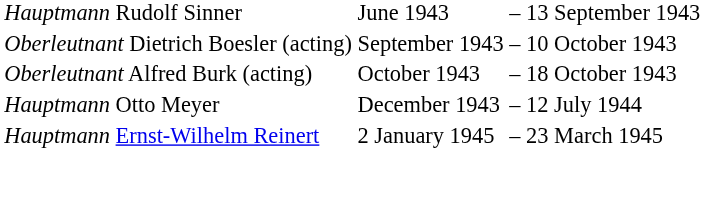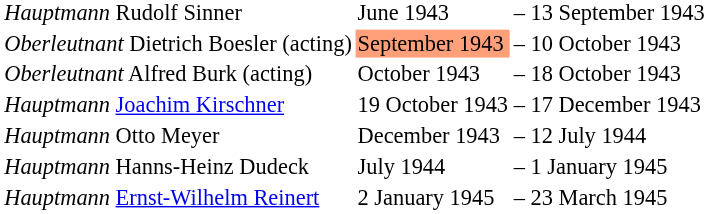 <table>
 <tr>
 <td> <em>Hauptmann</em> Rudolf Sinner</td>
 <td>June 1943</td>
 <td>–</td>
 <td>13 September 1943</td>
 </tr>
 <tr>
 <td> <em>Oberleutnant</em> Dietrich Boesler (acting)</td>
-<td>September 1943</td>
+<td style="background: lightsalmon;">September 1943</td>
 <td>–</td>
 <td>10 October 1943</td>
 </tr>
 <tr>
 <td> <em>Oberleutnant</em> Alfred Burk (acting)</td>
 <td>October 1943</td>
 <td>–</td>
 <td>18 October 1943</td>
 </tr>
 <tr>
+<td> <em>Hauptmann</em> <a href='#'>Joachim Kirschner</a></td>
+<td>19 October 1943</td>
+<td>–</td>
+<td>17 December 1943</td>
+</tr>
+<tr>
 <td> <em>Hauptmann</em> Otto Meyer</td>
 <td>December 1943</td>
 <td>–</td>
 <td>12 July 1944</td>
+</tr>
+<tr>
+<td> <em>Hauptmann</em> Hanns-Heinz Dudeck</td>
+<td>July 1944</td>
+<td>–</td>
+<td>1 January 1945</td>
 </tr>
 <tr>
 <td> <em>Hauptmann</em> <a href='#'>Ernst-Wilhelm Reinert</a></td>
 <td>2 January 1945</td>
 <td>–</td>
 <td>23 March 1945</td>
 </tr>
 </table>
